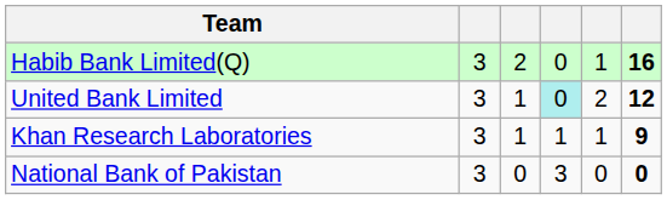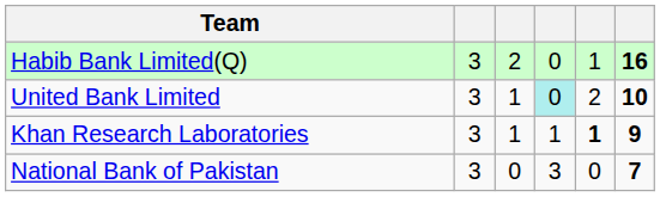 <table class="wikitable" style="text-align:center">
 <tr>
 <th style="width:300px">Team</th>
 <th width="20"></th>
 <th width="20"></th>
 <th width="20"></th>
 <th width="20"></th>
 <th width="20"></th>
 </tr>
 <tr style="background:#cfc">
 <td style="text-align:left"><a href='#'>Habib Bank Limited</a>(Q)</td>
 <td>3</td>
 <td>2</td>
 <td>0</td>
 <td>1</td>
 <td><strong>16</strong></td>
 </tr>
 <tr>
 <td style="text-align:left"><a href='#'>United Bank Limited</a></td>
 <td>3</td>
 <td>1</td>
 <td style="background: paleturquoise;">0</td>
 <td>2</td>
-<td><strong>12</strong></td>
+<td><strong>10</strong></td>
 </tr>
 <tr>
 <td style="text-align:left"><a href='#'>Khan Research Laboratories</a></td>
 <td>3</td>
 <td>1</td>
 <td>1</td>
-<td>1</td>
+<td><strong>1</strong></td>
 <td><strong>9</strong></td>
 </tr>
 <tr>
 <td style="text-align:left"><a href='#'>National Bank of Pakistan</a></td>
 <td>3</td>
 <td>0</td>
 <td>3</td>
 <td>0</td>
-<td><strong>0</strong></td>
+<td><strong>7</strong></td>
 </tr>
 </table>
